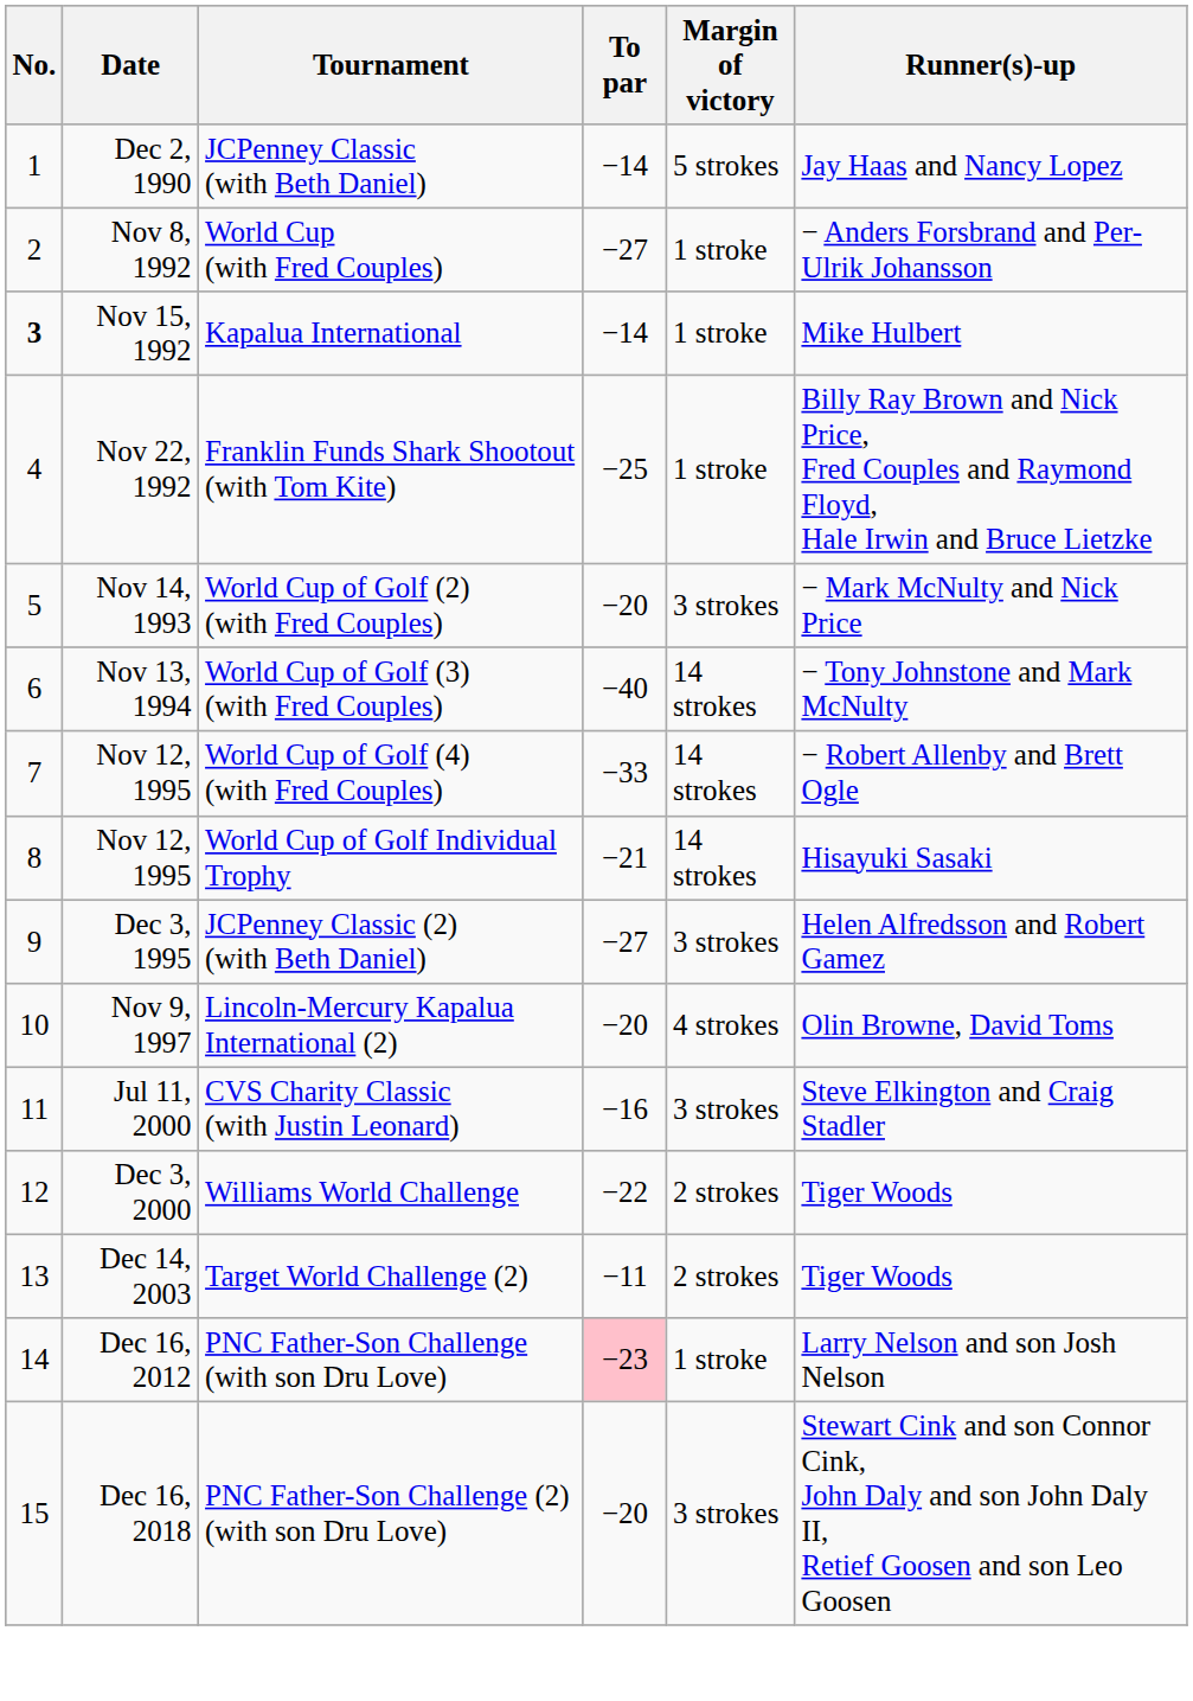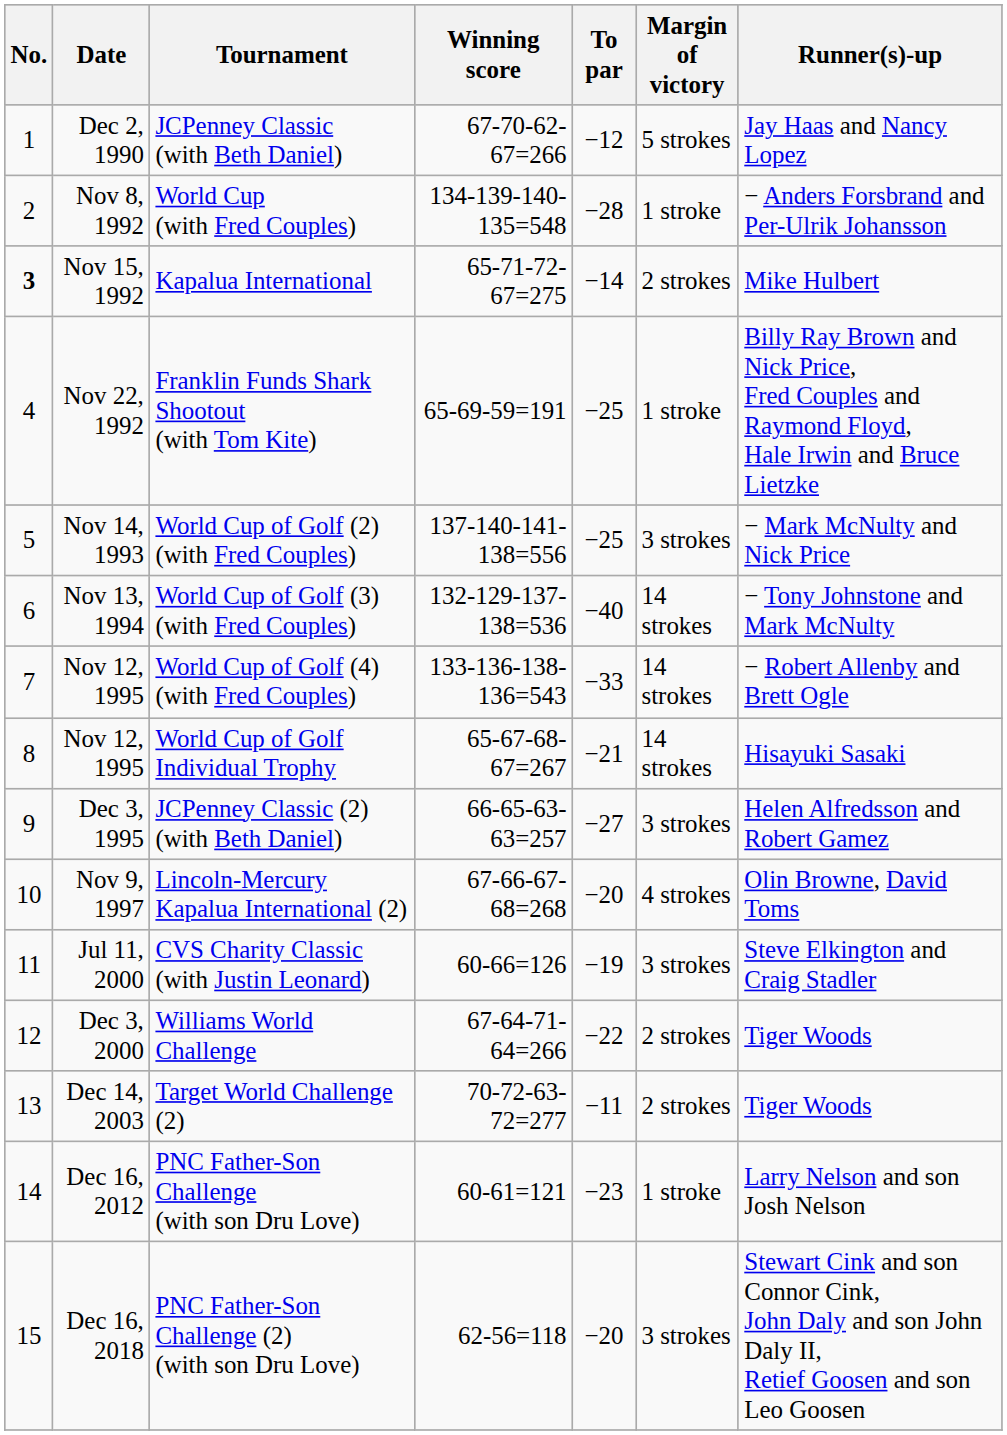 <table class="wikitable" style="font-size:95%;">
 <tr>
 <th>No.</th>
 <th>Date</th>
 <th>Tournament</th>
+<th>Winning score</th>
 <th>To par</th>
 <th>Margin of<br>victory</th>
 <th>Runner(s)-up</th>
 </tr>
 <tr>
 <td align=center>1</td>
 <td align=right>Dec 2, 1990</td>
 <td><a href='#'>JCPenney Classic</a><br>(with  <a href='#'>Beth Daniel</a>)</td>
-<td align=center>−14</td>
+<td align=right>67-70-62-67=266</td>
+<td align=center>−12</td>
 <td>5 strokes</td>
 <td> <a href='#'>Jay Haas</a> and  <a href='#'>Nancy Lopez</a></td>
 </tr>
 <tr>
 <td align=center>2</td>
 <td align=right>Nov 8, 1992</td>
 <td><a href='#'>World Cup</a><br>(with  <a href='#'>Fred Couples</a>)</td>
-<td align=center>−27</td>
+<td align=right>134-139-140-135=548</td>
+<td align=center>−28</td>
 <td>1 stroke</td>
 <td> − <a href='#'>Anders Forsbrand</a> and <a href='#'>Per-Ulrik Johansson</a></td>
 </tr>
 <tr>
 <td align=center><strong>3</strong></td>
 <td align=right>Nov 15, 1992</td>
 <td><a href='#'>Kapalua International</a></td>
+<td align=right>65-71-72-67=275</td>
 <td align=center>−14</td>
-<td>1 stroke</td>
+<td>2 strokes</td>
 <td> <a href='#'>Mike Hulbert</a></td>
 </tr>
 <tr>
 <td align=center>4</td>
 <td align=right>Nov 22, 1992</td>
 <td><a href='#'>Franklin Funds Shark Shootout</a><br>(with  <a href='#'>Tom Kite</a>)</td>
+<td align=right>65-69-59=191</td>
 <td align=center>−25</td>
 <td>1 stroke</td>
 <td> <a href='#'>Billy Ray Brown</a> and  <a href='#'>Nick Price</a>,<br> <a href='#'>Fred Couples</a> and  <a href='#'>Raymond Floyd</a>,<br> <a href='#'>Hale Irwin</a> and  <a href='#'>Bruce Lietzke</a></td>
 </tr>
 <tr>
 <td align=center>5</td>
 <td align=right>Nov 14, 1993</td>
 <td><a href='#'>World Cup of Golf</a> (2)<br>(with  <a href='#'>Fred Couples</a>)</td>
-<td align=center>−20</td>
+<td align=right>137-140-141-138=556</td>
+<td align=center>−25</td>
 <td>3 strokes</td>
 <td> − <a href='#'>Mark McNulty</a> and <a href='#'>Nick Price</a></td>
 </tr>
 <tr>
 <td align=center>6</td>
 <td align=right>Nov 13, 1994</td>
 <td><a href='#'>World Cup of Golf</a> (3)<br>(with  <a href='#'>Fred Couples</a>)</td>
+<td align=right>132-129-137-138=536</td>
 <td align=center>−40</td>
 <td>14 strokes</td>
 <td> − <a href='#'>Tony Johnstone</a> and <a href='#'>Mark McNulty</a></td>
 </tr>
 <tr>
 <td align=center>7</td>
 <td align=right>Nov 12, 1995</td>
 <td><a href='#'>World Cup of Golf</a> (4)<br>(with  <a href='#'>Fred Couples</a>)</td>
+<td align=right>133-136-138-136=543</td>
 <td align=center>−33</td>
 <td>14 strokes</td>
 <td> − <a href='#'>Robert Allenby</a> and <a href='#'>Brett Ogle</a></td>
 </tr>
 <tr>
 <td align=center>8</td>
 <td align=right>Nov 12, 1995</td>
 <td><a href='#'>World Cup of Golf Individual Trophy</a></td>
+<td align=right>65-67-68-67=267</td>
 <td align=center>−21</td>
 <td>14 strokes</td>
 <td> <a href='#'>Hisayuki Sasaki</a></td>
 </tr>
 <tr>
 <td align=center>9</td>
 <td align=right>Dec 3, 1995</td>
 <td><a href='#'>JCPenney Classic</a> (2)<br>(with  <a href='#'>Beth Daniel</a>)</td>
+<td align=right>66-65-63-63=257</td>
 <td align=center>−27</td>
 <td>3 strokes</td>
 <td> <a href='#'>Helen Alfredsson</a> and  <a href='#'>Robert Gamez</a></td>
 </tr>
 <tr>
 <td align=center>10</td>
 <td align=right>Nov 9, 1997</td>
 <td><a href='#'>Lincoln-Mercury Kapalua International</a> (2)</td>
+<td align=right>67-66-67-68=268</td>
 <td align=center>−20</td>
 <td>4 strokes</td>
 <td> <a href='#'>Olin Browne</a>,  <a href='#'>David Toms</a></td>
 </tr>
 <tr>
 <td align=center>11</td>
 <td align=right>Jul 11, 2000</td>
 <td><a href='#'>CVS Charity Classic</a><br>(with  <a href='#'>Justin Leonard</a>)</td>
-<td align=center>−16</td>
+<td align=right>60-66=126</td>
+<td align=center>−19</td>
 <td>3 strokes</td>
 <td> <a href='#'>Steve Elkington</a> and  <a href='#'>Craig Stadler</a></td>
 </tr>
 <tr>
 <td align=center>12</td>
 <td align=right>Dec 3, 2000</td>
 <td><a href='#'>Williams World Challenge</a></td>
+<td align=right>67-64-71-64=266</td>
 <td align=center>−22</td>
 <td>2 strokes</td>
 <td> <a href='#'>Tiger Woods</a></td>
 </tr>
 <tr>
 <td align=center>13</td>
 <td align=right>Dec 14, 2003</td>
 <td><a href='#'>Target World Challenge</a> (2)</td>
+<td align=right>70-72-63-72=277</td>
 <td align=center>−11</td>
 <td>2 strokes</td>
 <td> <a href='#'>Tiger Woods</a></td>
 </tr>
 <tr>
 <td align=center>14</td>
 <td align=right>Dec 16, 2012</td>
 <td><a href='#'>PNC Father-Son Challenge</a><br>(with son Dru Love)</td>
-<td align=center style="background: pink;">−23</td>
+<td align=right>60-61=121</td>
+<td align=center>−23</td>
 <td>1 stroke</td>
 <td> <a href='#'>Larry Nelson</a> and son Josh Nelson</td>
 </tr>
 <tr>
 <td align=center>15</td>
 <td align=right>Dec 16, 2018</td>
 <td><a href='#'>PNC Father-Son Challenge</a> (2)<br>(with son Dru Love)</td>
+<td align=right>62-56=118</td>
 <td align=center>−20</td>
 <td>3 strokes</td>
 <td> <a href='#'>Stewart Cink</a> and son Connor Cink,<br> <a href='#'>John Daly</a> and son John Daly II,<br> <a href='#'>Retief Goosen</a> and son Leo Goosen</td>
 </tr>
 </table>
